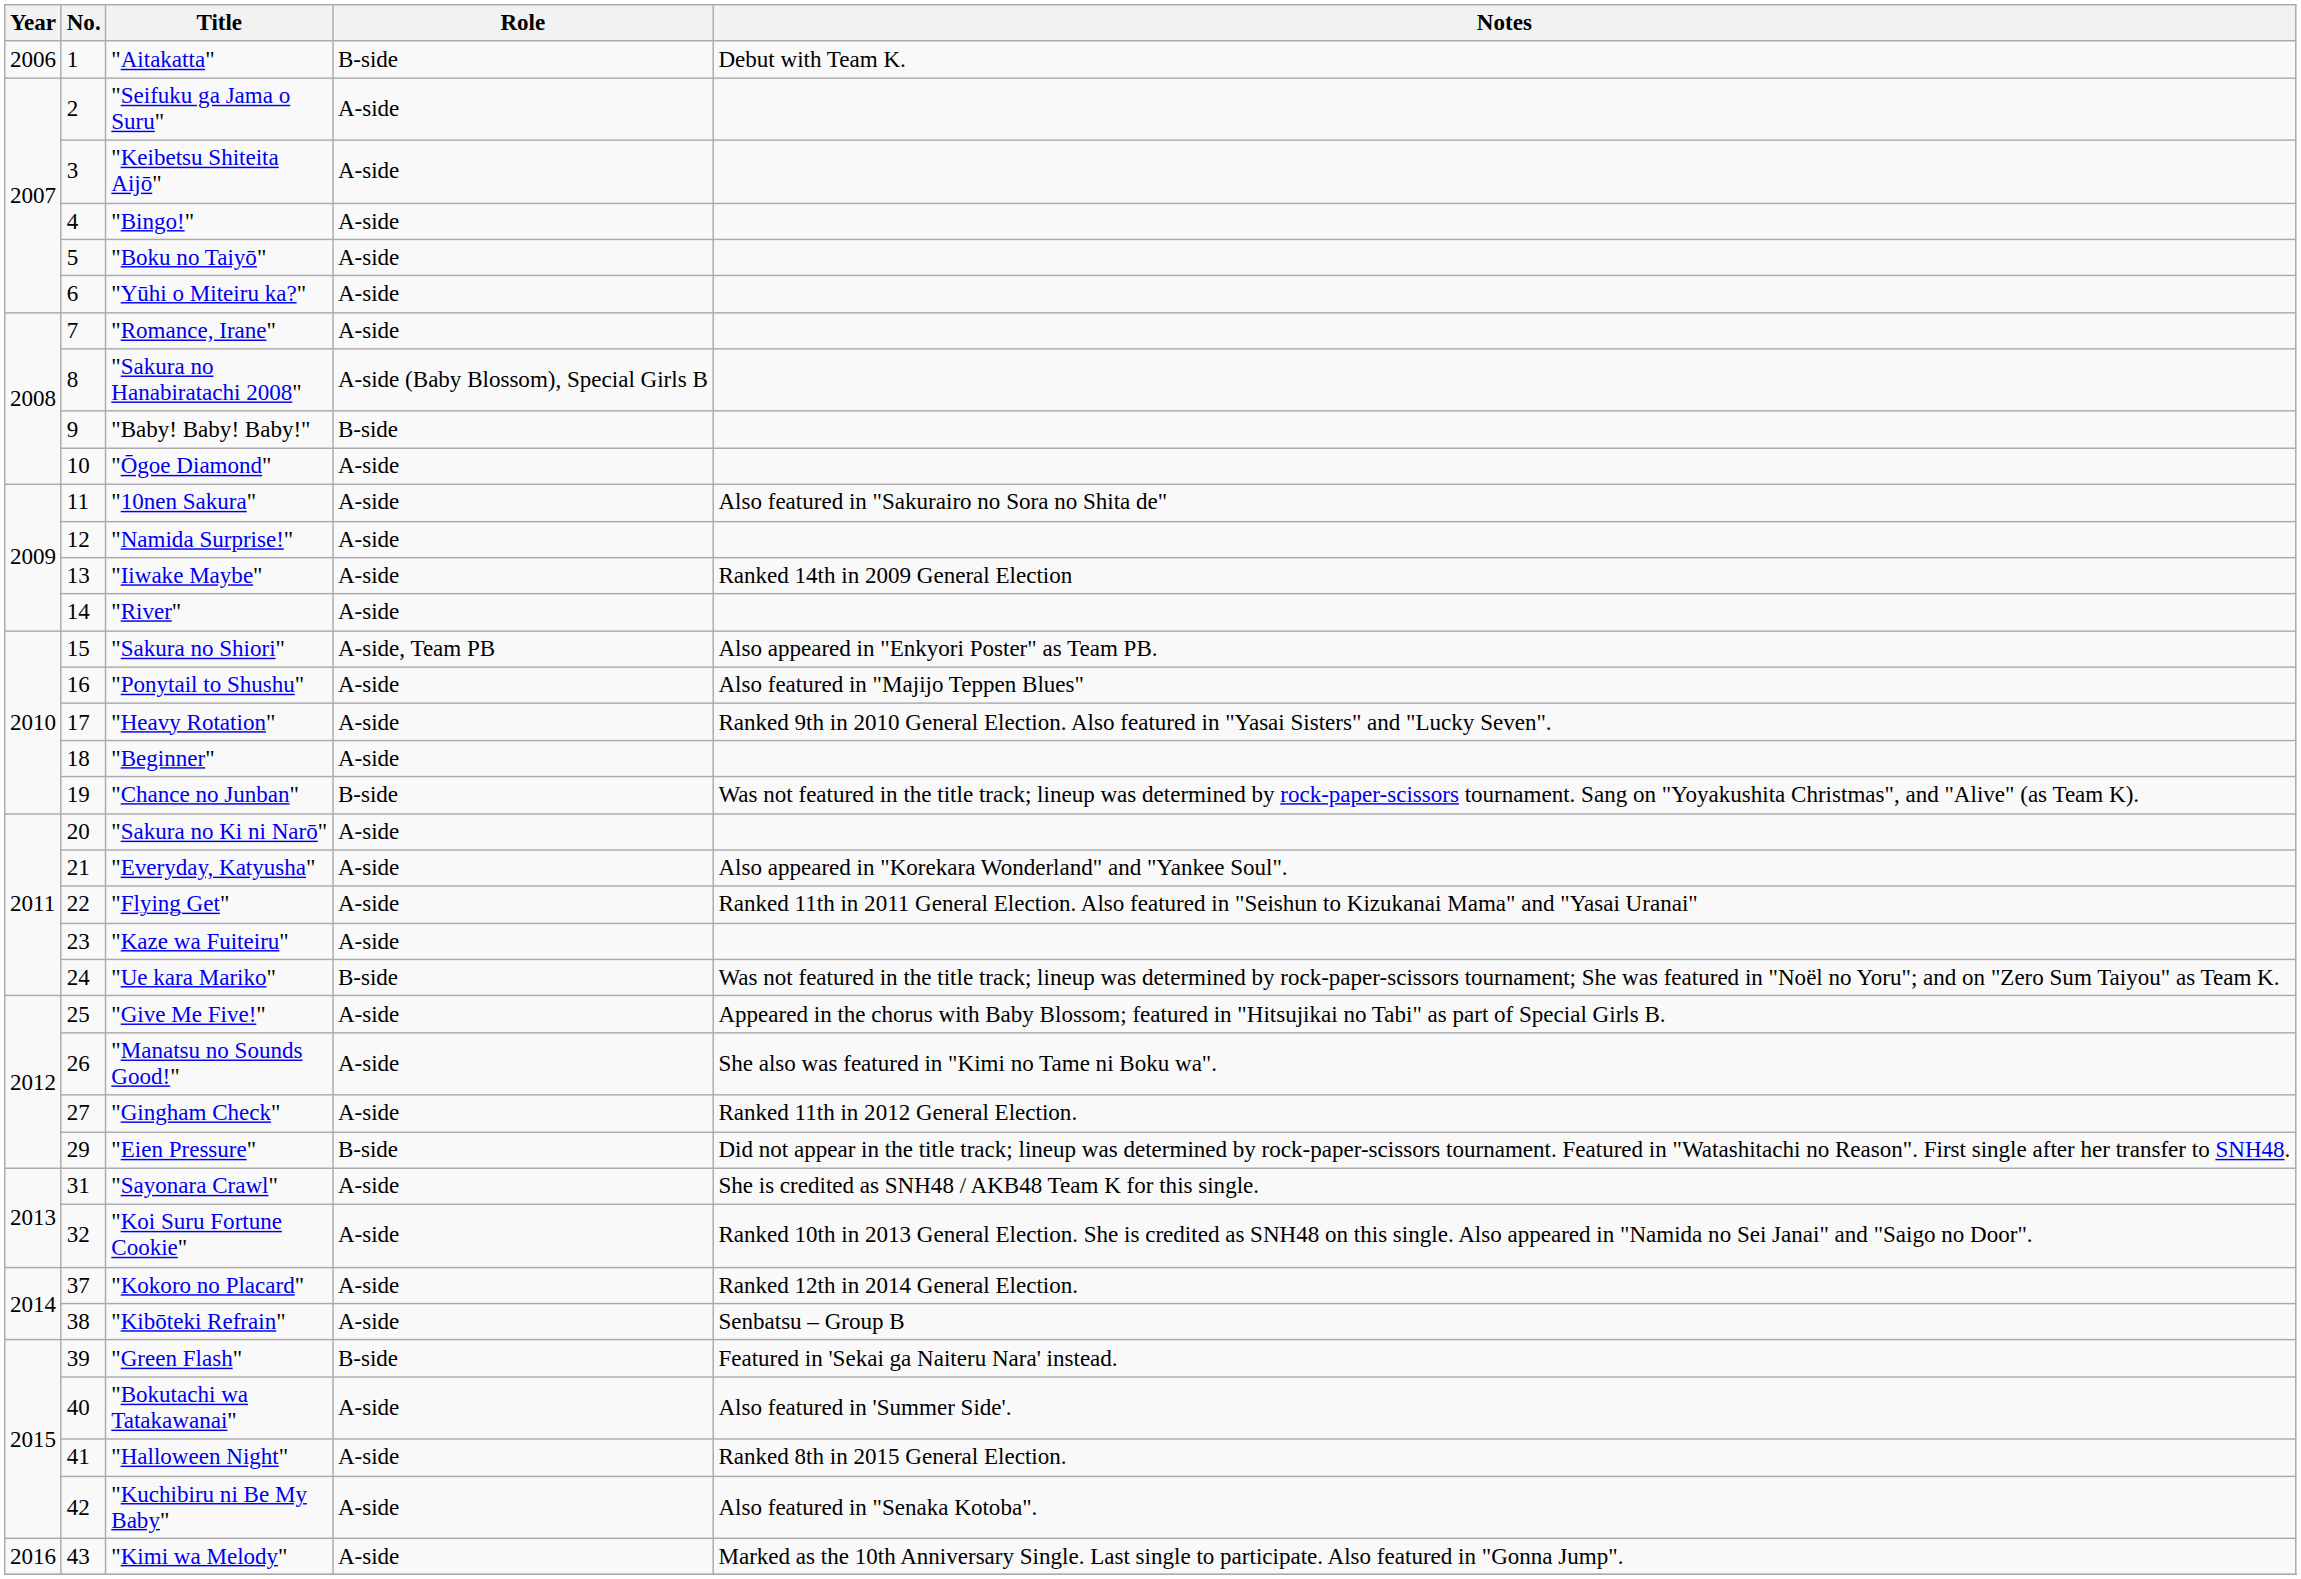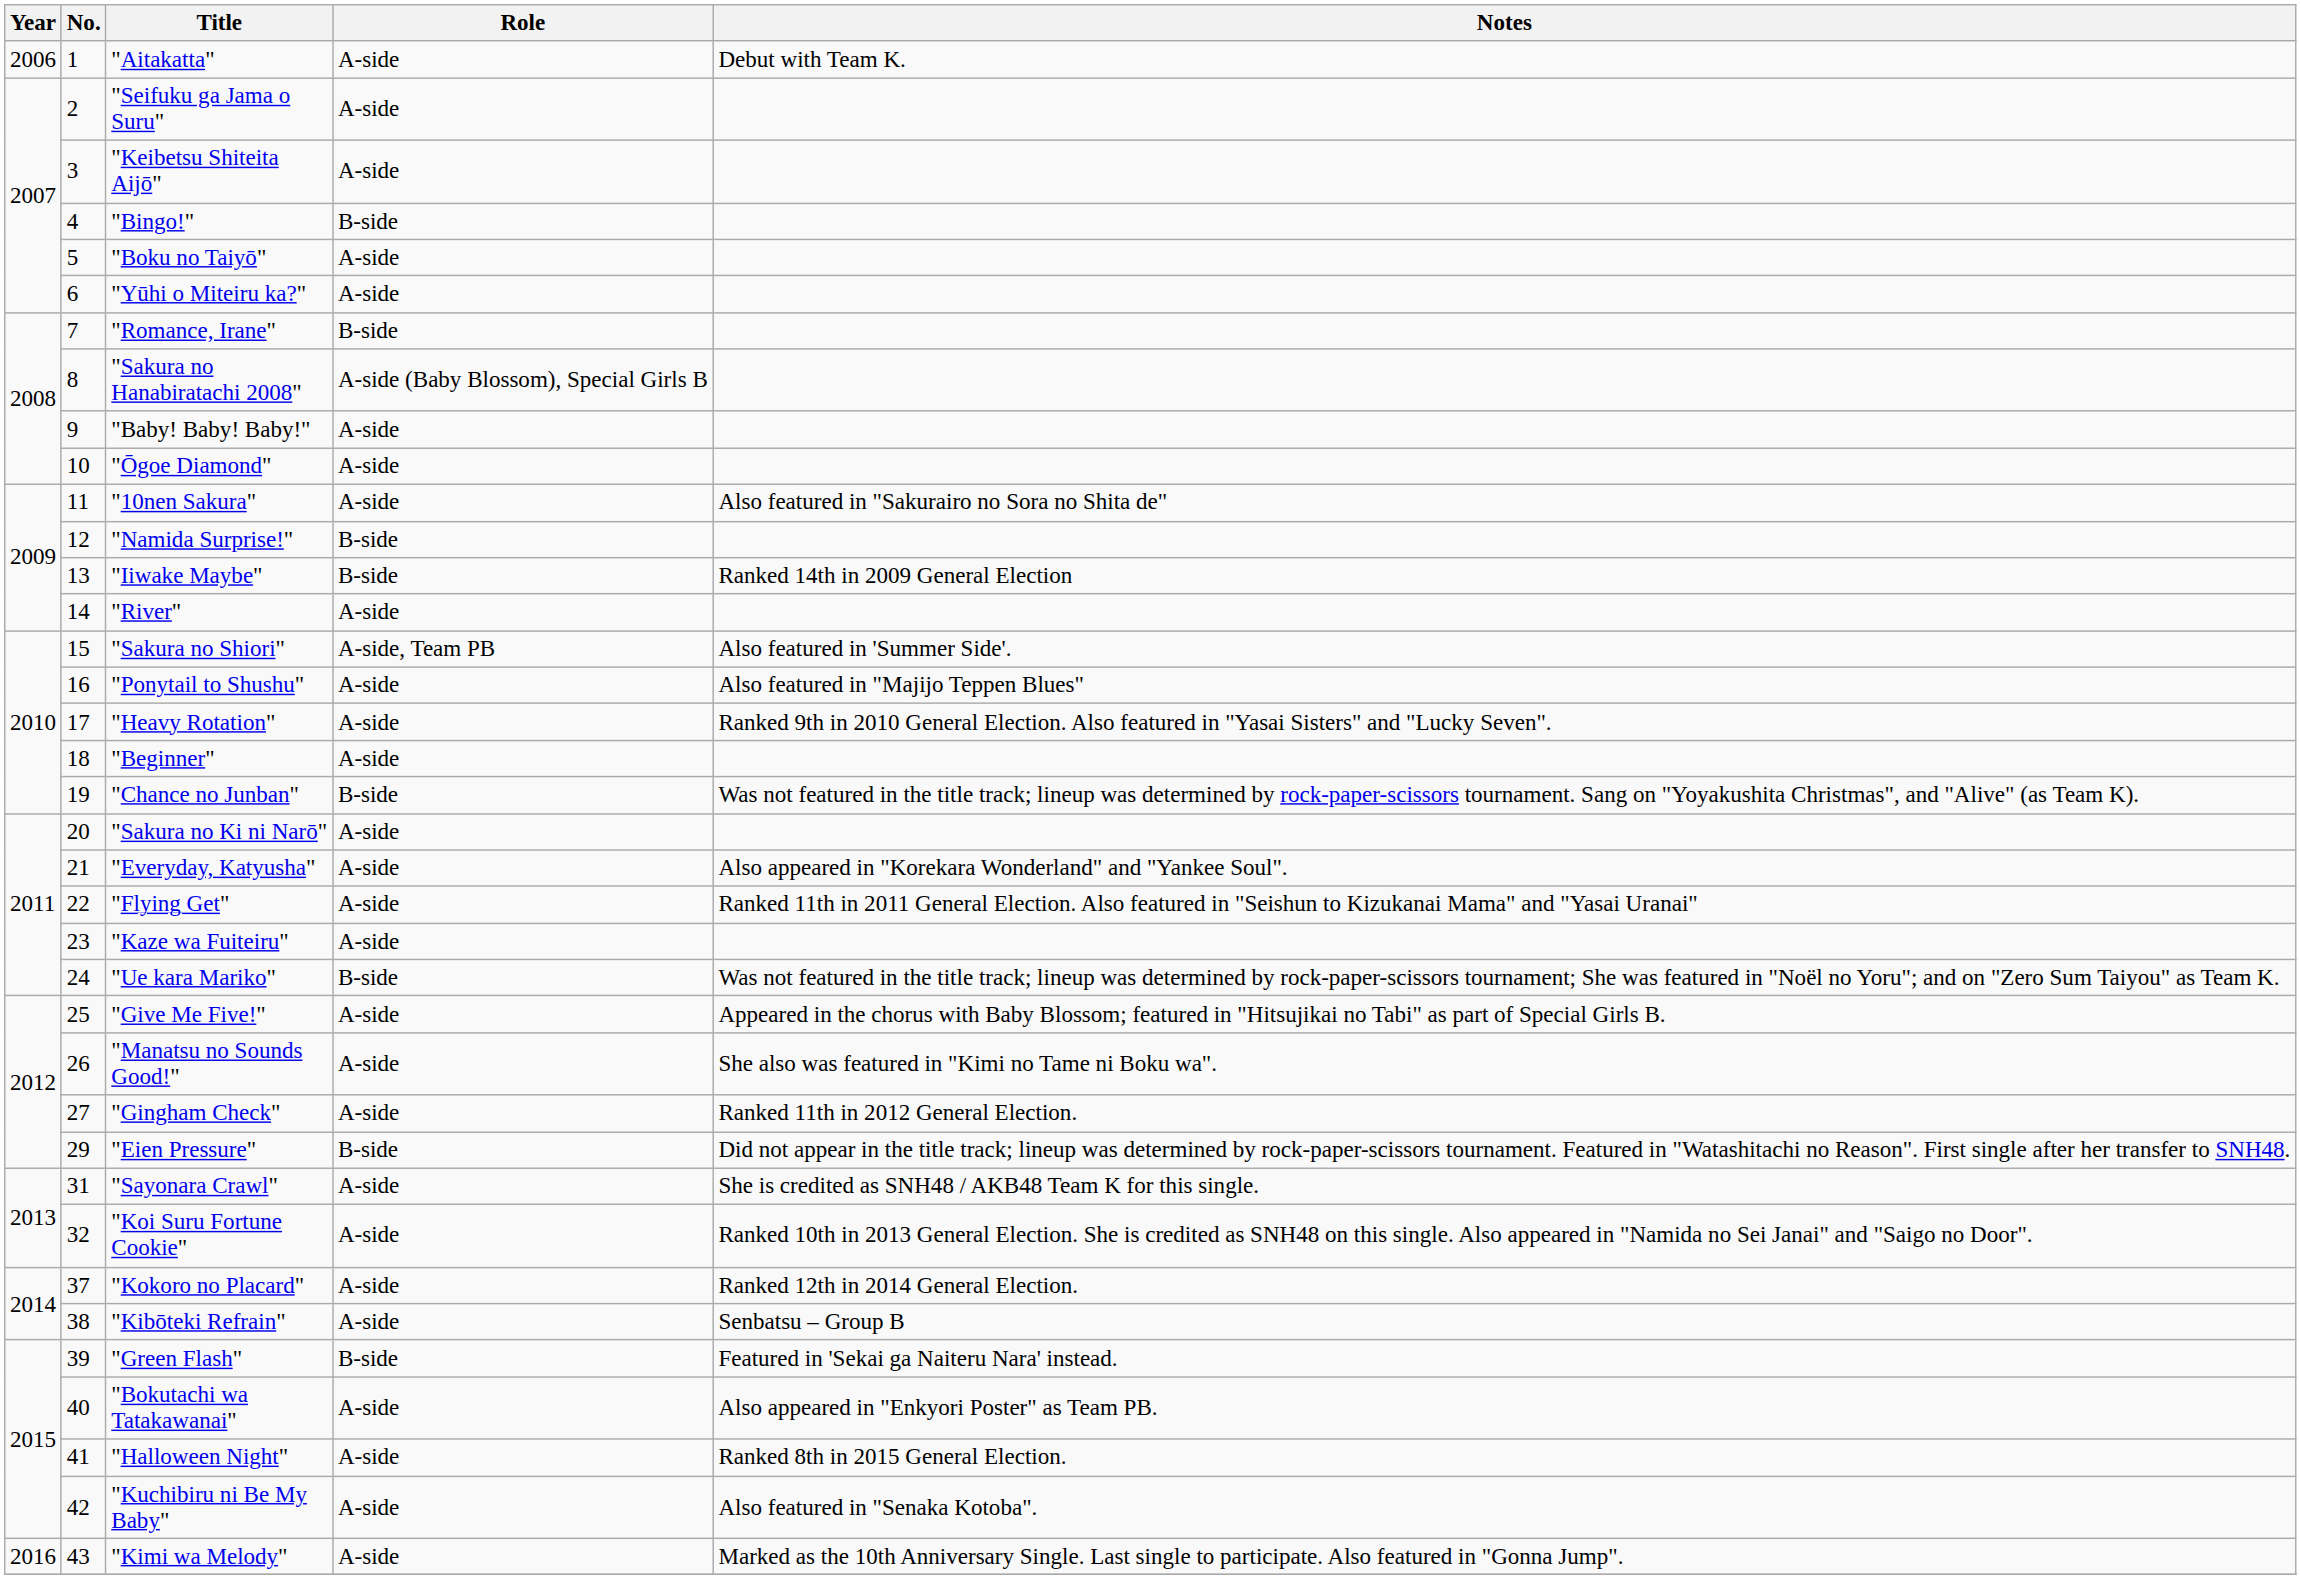 <table class="wikitable sortable">
 <tr>
 <th>Year</th>
 <th data-sort-type="number">No. </th>
 <th style="width:150px;">Title </th>
 <th>Role  </th>
 <th class="unsortable">Notes </th>
 </tr>
 <tr>
 <td>2006</td>
 <td>1</td>
 <td>"<a href='#'>Aitakatta</a>"</td>
-<td>B-side</td>
+<td>A-side</td>
 <td>Debut with Team K.</td>
 </tr>
 <tr>
 <td rowspan='5'>2007</td>
 <td>2</td>
 <td>"<a href='#'>Seifuku ga Jama o Suru</a>"</td>
 <td>A-side</td>
 <td></td>
 </tr>
 <tr>
 <td>3</td>
 <td>"<a href='#'>Keibetsu Shiteita Aijō</a>"</td>
 <td>A-side</td>
 <td></td>
 </tr>
 <tr>
 <td>4</td>
 <td>"<a href='#'>Bingo!</a>"</td>
-<td>A-side</td>
+<td>B-side</td>
 <td></td>
 </tr>
 <tr>
 <td>5</td>
 <td>"<a href='#'>Boku no Taiyō</a>"</td>
 <td>A-side</td>
 <td></td>
 </tr>
 <tr>
 <td>6</td>
 <td>"<a href='#'>Yūhi o Miteiru ka?</a>"</td>
 <td>A-side</td>
 <td></td>
 </tr>
 <tr>
 <td rowspan='4'>2008</td>
 <td>7</td>
 <td>"<a href='#'>Romance, Irane</a>"</td>
-<td>A-side</td>
+<td>B-side</td>
 <td></td>
 </tr>
 <tr>
 <td>8</td>
 <td>"<a href='#'>Sakura no Hanabiratachi 2008</a>"</td>
 <td>A-side (Baby Blossom), Special Girls B</td>
 <td></td>
 </tr>
 <tr>
 <td>9</td>
 <td>"Baby! Baby! Baby!"</td>
-<td>B-side</td>
+<td>A-side</td>
 <td></td>
 </tr>
 <tr>
 <td>10</td>
 <td>"<a href='#'>Ōgoe Diamond</a>"</td>
 <td>A-side</td>
 <td></td>
 </tr>
 <tr>
 <td rowspan='4'>2009</td>
 <td>11</td>
 <td>"<a href='#'>10nen Sakura</a>"</td>
 <td>A-side</td>
 <td>Also featured in "Sakurairo no Sora no Shita de"</td>
 </tr>
 <tr>
 <td>12</td>
 <td>"<a href='#'>Namida Surprise!</a>"</td>
-<td>A-side</td>
+<td>B-side</td>
 <td></td>
 </tr>
 <tr>
 <td>13</td>
 <td>"<a href='#'>Iiwake Maybe</a>"</td>
-<td>A-side</td>
+<td>B-side</td>
 <td>Ranked 14th in 2009 General Election</td>
 </tr>
 <tr>
 <td>14</td>
 <td>"<a href='#'>River</a>"</td>
 <td>A-side</td>
 <td></td>
 </tr>
 <tr>
 <td rowspan='5'>2010</td>
 <td>15</td>
 <td>"<a href='#'>Sakura no Shiori</a>"</td>
 <td>A-side, Team PB</td>
-<td>Also appeared in "Enkyori Poster" as Team PB.</td>
+<td>Also featured in 'Summer Side'.</td>
 </tr>
 <tr>
 <td>16</td>
 <td>"<a href='#'>Ponytail to Shushu</a>"</td>
 <td>A-side</td>
 <td>Also featured in "Majijo Teppen Blues"</td>
 </tr>
 <tr>
 <td>17</td>
 <td>"<a href='#'>Heavy Rotation</a>"</td>
 <td>A-side</td>
 <td>Ranked 9th in 2010 General Election. Also featured in  "Yasai Sisters" and "Lucky Seven".</td>
 </tr>
 <tr>
 <td>18</td>
 <td>"<a href='#'>Beginner</a>"</td>
 <td>A-side</td>
 <td></td>
 </tr>
 <tr>
 <td>19</td>
 <td>"<a href='#'>Chance no Junban</a>"</td>
 <td>B-side</td>
 <td>Was not featured in the title track; lineup was determined by <a href='#'>rock-paper-scissors</a> tournament. Sang on "Yoyakushita Christmas", and "Alive" (as Team K).</td>
 </tr>
 <tr>
 <td rowspan='5'>2011</td>
 <td>20</td>
 <td>"<a href='#'>Sakura no Ki ni Narō</a>"</td>
 <td>A-side</td>
 <td></td>
 </tr>
 <tr>
 <td>21</td>
 <td>"<a href='#'>Everyday, Katyusha</a>"</td>
 <td>A-side</td>
 <td>Also appeared in "Korekara Wonderland" and "Yankee Soul".</td>
 </tr>
 <tr>
 <td>22</td>
 <td>"<a href='#'>Flying Get</a>"</td>
 <td>A-side</td>
 <td>Ranked 11th in 2011 General Election. Also featured in "Seishun to Kizukanai Mama" and "Yasai Uranai"</td>
 </tr>
 <tr>
 <td>23</td>
 <td>"<a href='#'>Kaze wa Fuiteiru</a>"</td>
 <td>A-side</td>
 <td></td>
 </tr>
 <tr>
 <td>24</td>
 <td>"<a href='#'>Ue kara Mariko</a>"</td>
 <td>B-side</td>
 <td>Was not featured in the title track; lineup was determined by rock-paper-scissors tournament; She was featured in "Noël no Yoru"; and on "Zero Sum Taiyou" as Team K.</td>
 </tr>
 <tr>
 <td rowspan='4'>2012</td>
 <td>25</td>
 <td>"<a href='#'>Give Me Five!</a>"</td>
 <td>A-side</td>
 <td>Appeared in the chorus with Baby Blossom; featured in "Hitsujikai no Tabi" as part of Special Girls B.</td>
 </tr>
 <tr>
 <td>26</td>
 <td>"<a href='#'>Manatsu no Sounds Good!</a>"</td>
 <td>A-side</td>
 <td>She also was featured in "Kimi no Tame ni Boku wa".</td>
 </tr>
 <tr>
 <td>27</td>
 <td>"<a href='#'>Gingham Check</a>"</td>
 <td>A-side</td>
 <td>Ranked 11th in 2012 General Election.</td>
 </tr>
 <tr>
 <td>29</td>
 <td>"<a href='#'>Eien Pressure</a>"</td>
 <td>B-side</td>
 <td>Did not appear in the title track; lineup was determined by rock-paper-scissors tournament. Featured in "Watashitachi no Reason". First single after her transfer to <a href='#'>SNH48</a>.</td>
 </tr>
 <tr>
 <td rowspan='2'>2013</td>
 <td>31</td>
 <td>"<a href='#'>Sayonara Crawl</a>"</td>
 <td>A-side</td>
 <td>She is credited as SNH48 / AKB48 Team K for this single.</td>
 </tr>
 <tr>
 <td>32</td>
 <td>"<a href='#'>Koi Suru Fortune Cookie</a>"</td>
 <td>A-side</td>
 <td>Ranked 10th in 2013 General Election. She is credited as SNH48 on this single. Also appeared in "Namida no Sei Janai" and "Saigo no Door".</td>
 </tr>
 <tr>
 <td rowspan='2'>2014</td>
 <td>37</td>
 <td>"<a href='#'>Kokoro no Placard</a>"</td>
 <td>A-side</td>
 <td>Ranked 12th in 2014 General Election.</td>
 </tr>
 <tr>
 <td>38</td>
 <td>"<a href='#'>Kibōteki Refrain</a>"</td>
 <td>A-side</td>
 <td>Senbatsu – Group B</td>
 </tr>
 <tr>
 <td rowspan='4'>2015</td>
 <td>39</td>
 <td>"<a href='#'>Green Flash</a>"</td>
 <td>B-side</td>
 <td>Featured in 'Sekai ga Naiteru Nara' instead.</td>
 </tr>
 <tr>
 <td>40</td>
 <td>"<a href='#'>Bokutachi wa Tatakawanai</a>"</td>
 <td>A-side</td>
-<td>Also featured in 'Summer Side'.</td>
+<td>Also appeared in "Enkyori Poster" as Team PB.</td>
 </tr>
 <tr>
 <td>41</td>
 <td>"<a href='#'>Halloween Night</a>"</td>
 <td>A-side</td>
 <td>Ranked 8th in 2015 General Election.</td>
 </tr>
 <tr>
 <td>42</td>
 <td>"<a href='#'>Kuchibiru ni Be My Baby</a>"</td>
 <td>A-side</td>
 <td>Also featured in "Senaka Kotoba".</td>
 </tr>
 <tr>
 <td>2016</td>
 <td>43</td>
 <td>"<a href='#'>Kimi wa Melody</a>"</td>
 <td>A-side</td>
 <td>Marked as the 10th Anniversary Single. Last single to participate. Also featured in "Gonna Jump".</td>
 </tr>
 <tr>
 </tr>
 </table>
